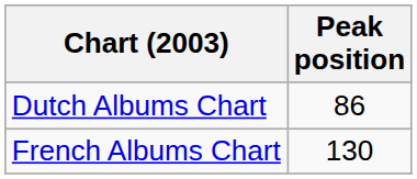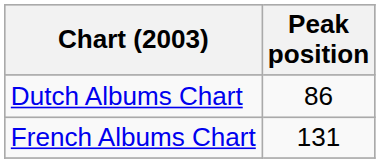 <table class="wikitable sortable">
 <tr>
 <th>Chart (2003)</th>
 <th>Peak<br>position</th>
 </tr>
 <tr>
 <td><a href='#'>Dutch Albums Chart</a></td>
 <td style="text-align:center;">86</td>
 </tr>
 <tr>
 <td><a href='#'>French Albums Chart</a></td>
-<td style="text-align:center;">130</td>
+<td style="text-align:center;">131</td>
 </tr>
 </table>
